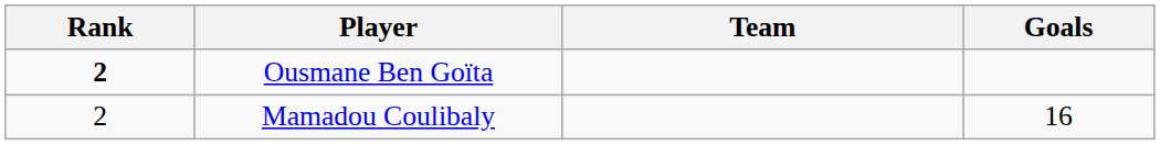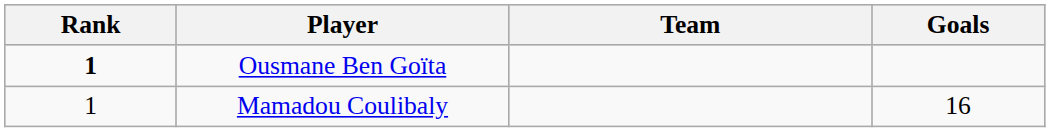 <table class="wikitable">
 <tr>
 <th width="100">Rank</th>
 <th width="200">Player</th>
 <th width="220">Team</th>
 <th width="100">Goals</th>
 </tr>
 <tr align=center>
-<td><strong>2</strong></td>
+<td><strong>1</strong></td>
 <td> <a href='#'>Ousmane Ben Goïta</a></td>
 <td></td>
 <td></td>
 </tr>
 <tr align=center>
-<td>2</td>
+<td>1</td>
 <td> <a href='#'>Mamadou Coulibaly</a></td>
 <td></td>
 <td>16</td>
 </tr>
 </table>
